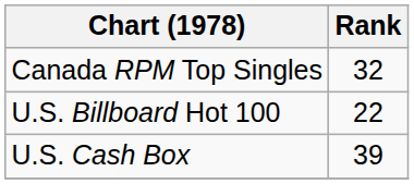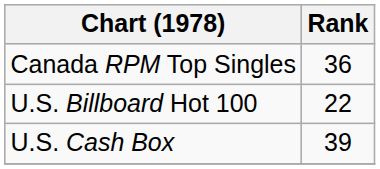 <table class="wikitable sortable">
 <tr>
 <th align="left">Chart (1978)</th>
 <th style="text-align:center;">Rank</th>
 </tr>
 <tr>
 <td>Canada <em>RPM</em> Top Singles</td>
-<td style="text-align:center;">32</td>
+<td style="text-align:center;">36</td>
 </tr>
 <tr>
 <td>U.S. <em>Billboard</em> Hot 100</td>
 <td style="text-align:center;">22</td>
 </tr>
 <tr>
 <td>U.S. <em>Cash Box</em></td>
 <td style="text-align:center;">39</td>
 </tr>
 <tr>
 </tr>
 </table>
